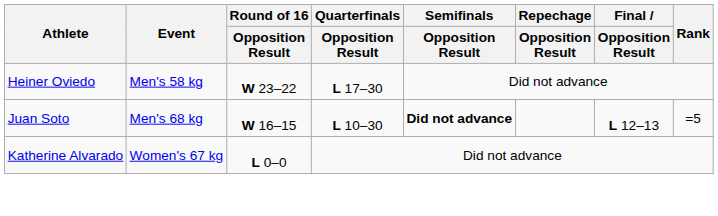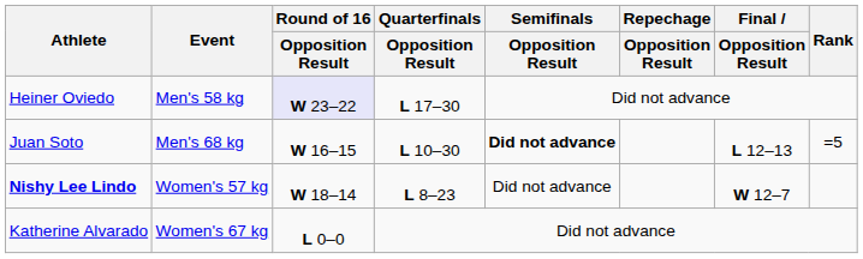 <table class="wikitable" style="font-size:90%">
 <tr>
 <th rowspan="2">Athlete</th>
 <th rowspan="2">Event</th>
 <th>Round of 16</th>
 <th>Quarterfinals</th>
 <th>Semifinals</th>
 <th>Repechage</th>
 <th>Final / </th>
 <th rowspan="2">Rank</th>
 </tr>
 <tr>
 <th>Opposition<br>Result</th>
 <th>Opposition<br>Result</th>
 <th>Opposition<br>Result</th>
 <th>Opposition<br>Result</th>
 <th>Opposition<br>Result</th>
 </tr>
 <tr align=center>
 <td align=left><a href='#'>Heiner Oviedo</a></td>
 <td align=left><a href='#'>Men's 58 kg</a></td>
-<td><br><strong>W</strong> 23–22</td>
+<td style="background: lavender;"><br><strong>W</strong> 23–22</td>
 <td><br><strong>L</strong> 17–30</td>
 <td colspan=4>Did not advance</td>
 </tr>
 <tr align=center>
 <td align=left><a href='#'>Juan Soto</a></td>
 <td align=left><a href='#'>Men's 68 kg</a></td>
 <td><br><strong>W</strong> 16–15</td>
 <td><br><strong>L</strong> 10–30</td>
 <td><strong>Did not advance</strong></td>
 <td></td>
 <td><br><strong>L</strong> 12–13</td>
 <td>=5</td>
 </tr>
 <tr align=center>
+<td align=left><strong><a href='#'>Nishy Lee Lindo</a></strong></td>
+<td align=left><a href='#'>Women's 57 kg</a></td>
+<td><br><strong>W</strong> 18–14</td>
+<td><br><strong>L</strong> 8–23</td>
+<td>Did not advance</td>
+<td></td>
+<td><br><strong>W</strong> 12–7</td>
+<td></td>
+</tr>
+<tr align=center>
 <td align=left><a href='#'>Katherine Alvarado</a></td>
 <td align=left><a href='#'>Women's 67 kg</a></td>
 <td><br><strong>L</strong> 0–0</td>
 <td colspan=5>Did not advance</td>
 </tr>
 </table>
